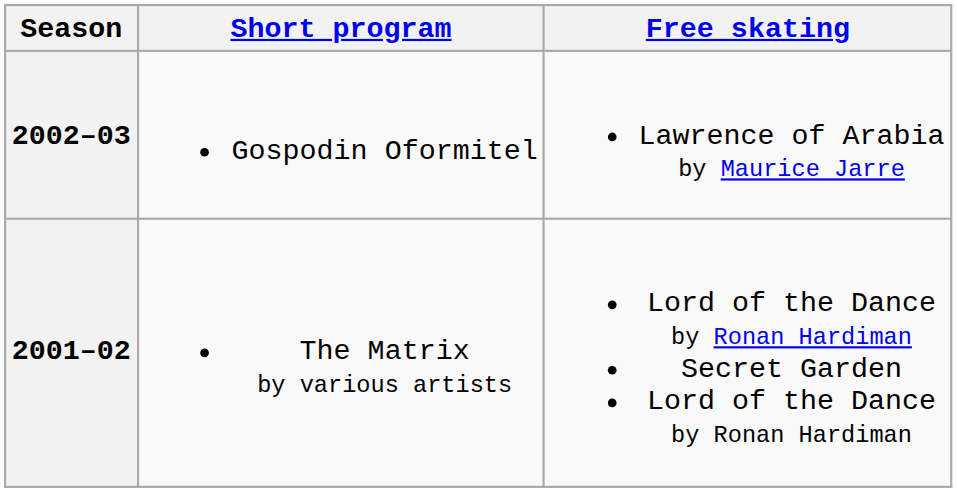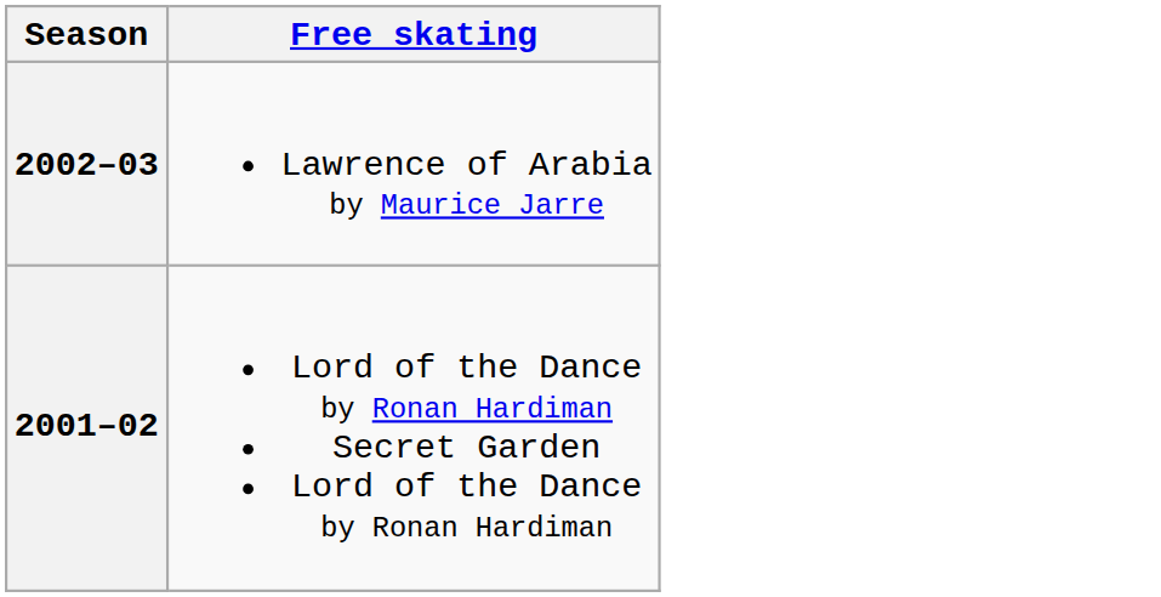 <table class=wikitable style=text-align:center>
 <tr>
 <th>Season</th>
-<th><a href='#'>Short program</a></th>
 <th><a href='#'>Free skating</a></th>
 </tr>
 <tr>
 <th>2002–03 <br> </th>
-<td><br><ul><li>Gospodin Oformitel</li></ul></td>
 <td><br><ul><li>Lawrence of Arabia <br><small> by <a href='#'>Maurice Jarre</a> </small></li></ul></td>
 </tr>
 <tr>
 <th>2001–02 <br> </th>
-<td><br><ul><li>The Matrix <br><small> by various artists </small></li></ul></td>
 <td><br><ul><li>Lord of the Dance <br><small> by <a href='#'>Ronan Hardiman</a> </small></li><li>Secret Garden</li><li>Lord of the Dance <br><small> by Ronan Hardiman </small></li></ul></td>
 </tr>
 </table>
